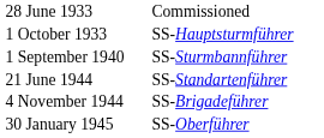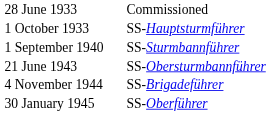 <table>
 <tr>
 <td>28 June 1933</td>
 <td>Commissioned</td>
 </tr>
 <tr>
 <td>1 October 1933</td>
 <td>SS-<em><a href='#'>Hauptsturmführer</a></em></td>
 </tr>
 <tr>
 <td style="padding-right:1.5em;">1 September 1940</td>
 <td>SS-<em><a href='#'>Sturmbannführer</a></em></td>
 </tr>
 <tr>
-<td>21 June 1944</td>
-<td>SS-<em><a href='#'>Standartenführer</a></em></td>
+<td>21 June 1943</td>
+<td>SS-<em><a href='#'>Obersturmbannführer</a></em></td>
 </tr>
 <tr>
 <td>4 November 1944</td>
 <td>SS-<em><a href='#'>Brigadeführer</a></em></td>
 </tr>
 <tr>
 <td>30 January 1945</td>
 <td>SS-<em><a href='#'>Oberführer</a></em></td>
 </tr>
 </table>
